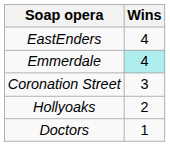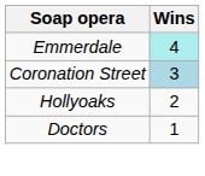 <table class="wikitable" style="text-align: center;">
 <tr>
 <th scope="col">Soap opera</th>
 <th scope="col">Wins</th>
-</tr>
-<tr>
-<td><em>EastEnders</em></td>
-<td>4</td>
 </tr>
 <tr>
 <td><em>Emmerdale</em></td>
 <td style="background: paleturquoise;">4</td>
 </tr>
 <tr>
 <td><em>Coronation Street</em></td>
-<td>3</td>
+<td style="background: lightblue;">3</td>
 </tr>
 <tr>
 <td><em>Hollyoaks</em></td>
 <td>2</td>
 </tr>
 <tr>
 <td><em>Doctors</em></td>
 <td>1</td>
 </tr>
 </table>
